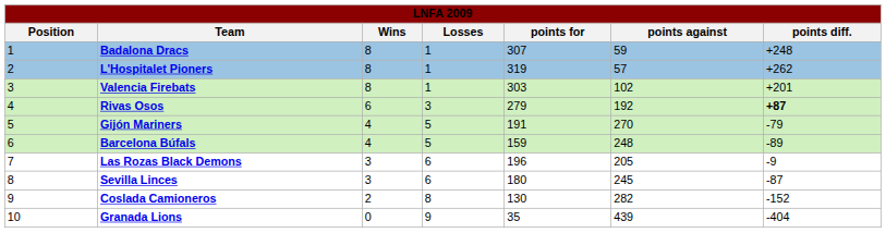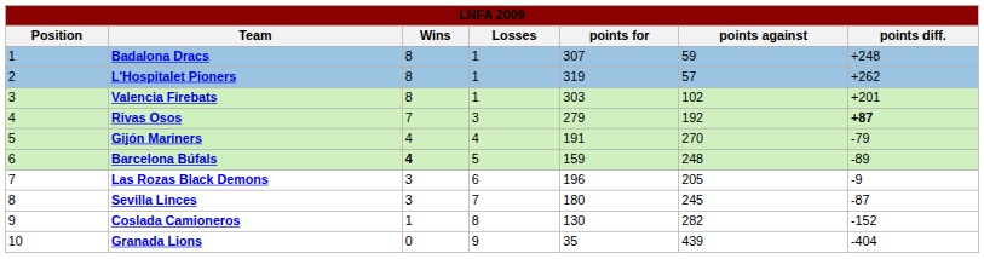 <table class="wikitable" style="width: 95%">
 <tr>
 <td style="background:darkRed; text-align:center;" colspan="7"><strong><span>LNFA 2009</span></strong></td>
 </tr>
 <tr>
 <th>Position</th>
 <th>Team</th>
 <th>Wins</th>
 <th>Losses</th>
 <th>points for</th>
 <th>points against</th>
 <th>points diff.</th>
 </tr>
 <tr style="background:#9bc4e2;">
 <td>1</td>
 <td><strong><a href='#'>Badalona Dracs</a></strong></td>
 <td>8</td>
 <td>1</td>
 <td>307</td>
 <td>59</td>
 <td>+248</td>
 </tr>
 <tr style="background:#9bc4e2;">
 <td>2</td>
 <td><strong><a href='#'>L'Hospitalet Pioners</a></strong></td>
 <td>8</td>
 <td>1</td>
 <td>319</td>
 <td>57</td>
 <td>+262</td>
 </tr>
 <tr style="background:#d0f0c0;">
 <td>3</td>
 <td><strong><a href='#'>Valencia Firebats</a></strong></td>
 <td>8</td>
 <td>1</td>
 <td>303</td>
 <td>102</td>
 <td>+201</td>
 </tr>
 <tr style="background:#d0f0c0;">
 <td>4</td>
 <td><strong><a href='#'>Rivas Osos</a></strong></td>
-<td>6</td>
+<td>7</td>
 <td>3</td>
 <td>279</td>
 <td>192</td>
 <td><strong>+87</strong></td>
 </tr>
 <tr style="background:#d0f0c0;">
 <td>5</td>
 <td><strong><a href='#'>Gijón Mariners</a></strong></td>
 <td>4</td>
-<td>5</td>
+<td>4</td>
 <td>191</td>
 <td>270</td>
 <td>-79</td>
 </tr>
 <tr style="background:#d0f0c0;">
 <td>6</td>
 <td><strong><a href='#'>Barcelona Búfals</a></strong></td>
-<td>4</td>
+<td><strong>4</strong></td>
 <td>5</td>
 <td>159</td>
 <td>248</td>
 <td>-89</td>
 </tr>
 <tr style="background:#fff;">
 <td>7</td>
 <td><strong><a href='#'>Las Rozas Black Demons</a></strong></td>
 <td>3</td>
 <td>6</td>
 <td>196</td>
 <td>205</td>
 <td>-9</td>
 </tr>
 <tr style="background:#fff;">
 <td>8</td>
 <td><strong><a href='#'>Sevilla Linces</a></strong></td>
 <td>3</td>
-<td>6</td>
+<td>7</td>
 <td>180</td>
 <td>245</td>
 <td>-87</td>
 </tr>
 <tr style="background:#fff;">
 <td>9</td>
 <td><strong><a href='#'>Coslada Camioneros</a></strong></td>
-<td>2</td>
+<td>1</td>
 <td>8</td>
 <td>130</td>
 <td>282</td>
 <td>-152</td>
 </tr>
 <tr style="background:#fff;">
 <td>10</td>
 <td><strong><a href='#'>Granada Lions</a></strong></td>
 <td>0</td>
 <td>9</td>
 <td>35</td>
 <td>439</td>
 <td>-404</td>
 </tr>
 </table>
